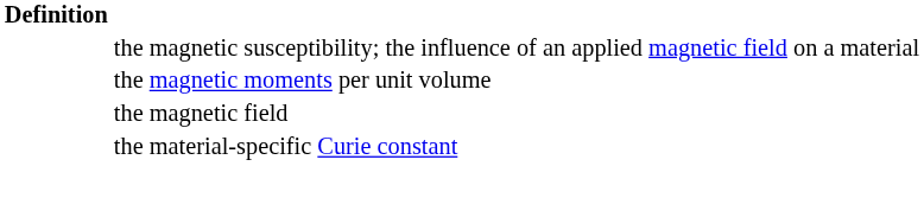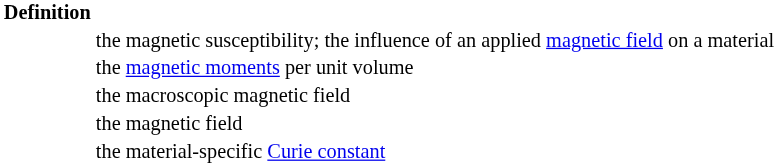 <table>
 <tr>
 <th>Definition</th>
 <th></th>
 </tr>
 <tr>
 <td></td>
 <td>the magnetic susceptibility; the influence of an applied <a href='#'>magnetic field</a> on a material</td>
 </tr>
 <tr>
 <td></td>
 <td>the <a href='#'>magnetic moments</a> per unit volume</td>
 </tr>
 <tr>
 <td></td>
+<td>the macroscopic magnetic field</td>
+</tr>
+<tr>
+<td></td>
 <td>the magnetic field</td>
 </tr>
 <tr>
 <td></td>
 <td>the material-specific <a href='#'>Curie constant</a></td>
 </tr>
 </table>
